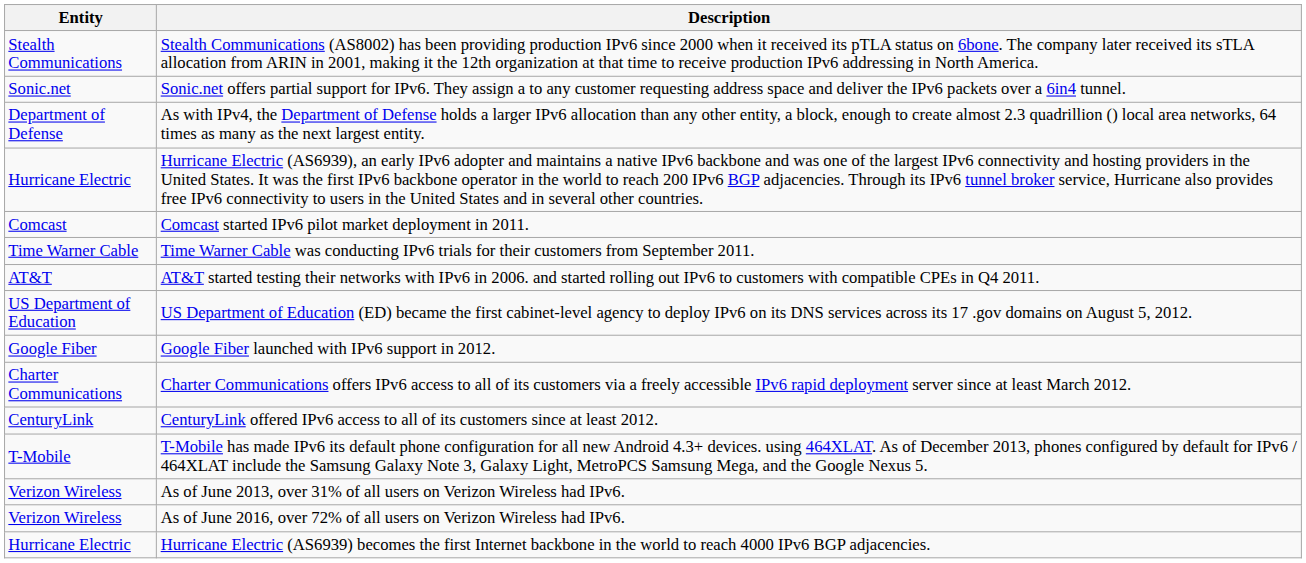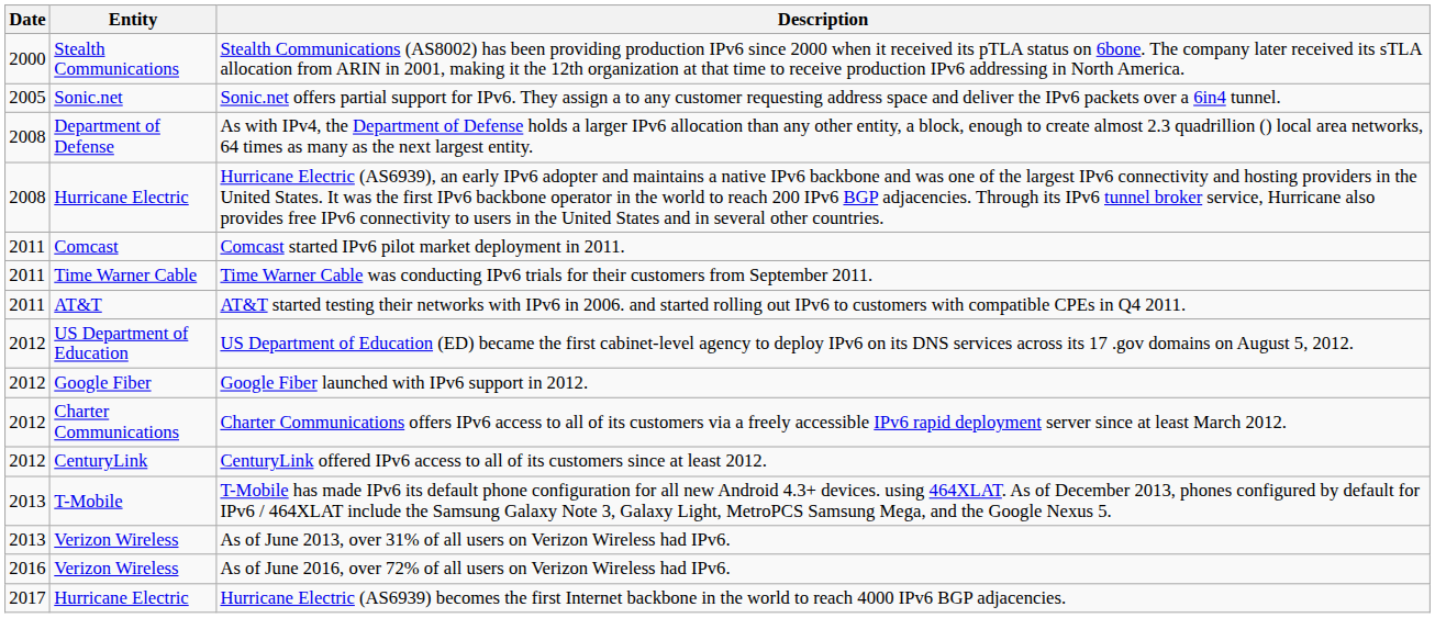 <table class="wikitable sortable">
 <tr>
+<th>Date</th>
 <th>Entity</th>
 <th>Description</th>
 </tr>
 <tr>
+<td>2000</td>
 <td><a href='#'>Stealth Communications</a></td>
 <td><a href='#'>Stealth Communications</a> (AS8002) has been providing production IPv6 since 2000 when it received its pTLA status on <a href='#'>6bone</a>. The company later received its sTLA allocation from ARIN in 2001, making it the 12th organization at that time to receive production IPv6 addressing in North America.</td>
 </tr>
 <tr>
+<td>2005</td>
 <td><a href='#'>Sonic.net</a></td>
 <td><a href='#'>Sonic.net</a> offers partial support for IPv6. They assign a  to any customer requesting address space and deliver the IPv6 packets over a <a href='#'>6in4</a> tunnel.</td>
 </tr>
 <tr>
+<td>2008</td>
 <td><a href='#'>Department of Defense</a></td>
 <td>As with IPv4, the <a href='#'>Department of Defense</a> holds a larger IPv6 allocation than any other entity, a  block, enough to create almost 2.3 quadrillion () local area networks, 64 times as many as the next largest entity.</td>
 </tr>
 <tr>
+<td>2008</td>
 <td><a href='#'>Hurricane Electric</a></td>
 <td><a href='#'>Hurricane Electric</a> (AS6939), an early IPv6 adopter and maintains a native IPv6 backbone and  was one of the largest IPv6 connectivity and hosting providers in the United States. It was the first IPv6 backbone operator in the world to reach 200 IPv6 <a href='#'>BGP</a> adjacencies. Through its IPv6 <a href='#'>tunnel broker</a> service, Hurricane also provides free IPv6 connectivity to users in the United States and in several other countries.</td>
 </tr>
 <tr>
+<td>2011</td>
 <td><a href='#'>Comcast</a></td>
 <td><a href='#'>Comcast</a> started IPv6 pilot market deployment in 2011.</td>
 </tr>
 <tr>
+<td>2011</td>
 <td><a href='#'>Time Warner Cable</a></td>
 <td><a href='#'>Time Warner Cable</a> was conducting IPv6 trials for their customers from September 2011.</td>
 </tr>
 <tr>
+<td>2011</td>
 <td><a href='#'>AT&T</a></td>
 <td><a href='#'>AT&T</a> started testing their networks with IPv6 in 2006. and started rolling out IPv6 to customers with compatible CPEs in Q4 2011.</td>
 </tr>
 <tr>
+<td>2012</td>
 <td><a href='#'>US Department of Education</a></td>
 <td><a href='#'>US Department of Education</a> (ED) became the first cabinet-level agency to deploy IPv6 on its DNS services across its 17 .gov domains on August 5, 2012.</td>
 </tr>
 <tr>
+<td>2012</td>
 <td><a href='#'>Google Fiber</a></td>
 <td><a href='#'>Google Fiber</a> launched with IPv6 support in 2012.</td>
 </tr>
 <tr>
+<td>2012</td>
 <td><a href='#'>Charter Communications</a></td>
 <td><a href='#'>Charter Communications</a> offers IPv6 access to all of its customers via a freely accessible <a href='#'>IPv6 rapid deployment</a> server since at least March 2012.</td>
 </tr>
 <tr>
+<td>2012</td>
 <td><a href='#'>CenturyLink</a></td>
 <td><a href='#'>CenturyLink</a> offered IPv6 access to all of its customers since at least 2012.</td>
 </tr>
 <tr>
+<td>2013</td>
 <td><a href='#'>T-Mobile</a></td>
 <td><a href='#'>T-Mobile</a> has made IPv6 its default phone configuration for all new Android 4.3+ devices. using <a href='#'>464XLAT</a>. As of December 2013, phones configured by default for IPv6 / 464XLAT include the Samsung Galaxy Note 3, Galaxy Light, MetroPCS Samsung Mega, and the Google Nexus 5.</td>
 </tr>
 <tr>
+<td>2013</td>
 <td><a href='#'>Verizon Wireless</a></td>
 <td>As of June 2013, over 31% of all users on Verizon Wireless had IPv6.</td>
 </tr>
 <tr>
+<td>2016</td>
 <td><a href='#'>Verizon Wireless</a></td>
 <td>As of June 2016, over 72% of all users on Verizon Wireless had IPv6.</td>
 </tr>
 <tr>
+<td>2017</td>
 <td><a href='#'>Hurricane Electric</a></td>
 <td><a href='#'>Hurricane Electric</a> (AS6939) becomes the first Internet backbone in the world to reach 4000 IPv6 BGP adjacencies.</td>
 </tr>
 </table>
